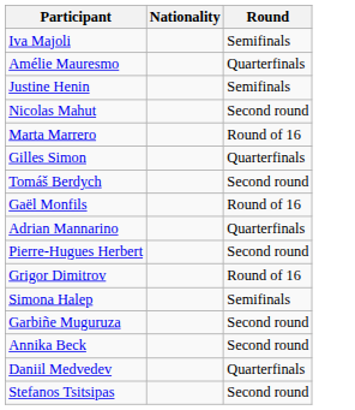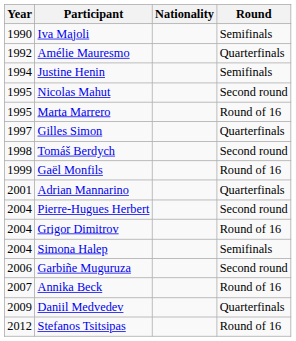 <table class="wikitable">
 <tr>
+<th scope=col>Year</th>
 <th scope=col>Participant</th>
 <th scope=col>Nationality</th>
 <th scope=col>Round</th>
 </tr>
 <tr>
+<td>1990</td>
 <td><a href='#'>Iva Majoli</a></td>
 <td></td>
 <td>Semifinals</td>
 </tr>
 <tr>
+<td>1992</td>
 <td><a href='#'>Amélie Mauresmo</a></td>
 <td></td>
 <td>Quarterfinals</td>
 </tr>
 <tr>
+<td>1994</td>
 <td><a href='#'>Justine Henin</a></td>
 <td></td>
 <td>Semifinals</td>
 </tr>
 <tr>
+<td>1995</td>
 <td><a href='#'>Nicolas Mahut</a></td>
 <td></td>
 <td>Second round</td>
 </tr>
 <tr>
+<td>1995</td>
 <td><a href='#'>Marta Marrero</a></td>
 <td></td>
 <td>Round of 16</td>
 </tr>
 <tr>
+<td>1997</td>
 <td><a href='#'>Gilles Simon</a></td>
 <td></td>
 <td>Quarterfinals</td>
 </tr>
 <tr>
+<td>1998</td>
 <td><a href='#'>Tomáš Berdych</a></td>
 <td></td>
 <td>Second round</td>
 </tr>
 <tr>
+<td>1999</td>
 <td><a href='#'>Gaël Monfils</a></td>
 <td></td>
 <td>Round of 16</td>
 </tr>
 <tr>
+<td>2001</td>
 <td><a href='#'>Adrian Mannarino</a></td>
 <td></td>
 <td>Quarterfinals</td>
 </tr>
 <tr>
+<td>2004</td>
 <td><a href='#'>Pierre-Hugues Herbert</a></td>
 <td></td>
 <td>Second round</td>
 </tr>
 <tr>
+<td>2004</td>
 <td><a href='#'>Grigor Dimitrov</a></td>
 <td></td>
 <td>Round of 16</td>
 </tr>
 <tr>
+<td>2004</td>
 <td><a href='#'>Simona Halep</a></td>
 <td></td>
 <td>Semifinals</td>
 </tr>
 <tr>
+<td>2006</td>
 <td><a href='#'>Garbiñe Muguruza</a></td>
 <td></td>
 <td>Second round</td>
 </tr>
 <tr>
+<td>2007</td>
 <td><a href='#'>Annika Beck</a></td>
 <td></td>
-<td>Second round</td>
+<td>Round of 16</td>
 </tr>
 <tr>
+<td>2009</td>
 <td><a href='#'>Daniil Medvedev</a></td>
 <td></td>
 <td>Quarterfinals</td>
 </tr>
 <tr>
+<td>2012</td>
 <td><a href='#'>Stefanos Tsitsipas</a></td>
 <td></td>
-<td>Second round</td>
+<td>Round of 16</td>
 </tr>
 </table>
